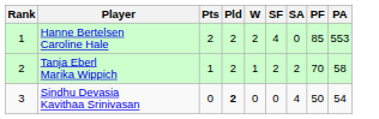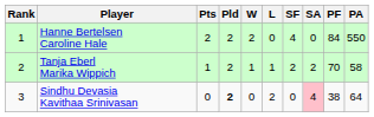 <table class=wikitable style="text-align:center; font-size:90%">
 <tr>
 <th width="20">Rank</th>
 <th width="200">Player</th>
 <th width="20">Pts</th>
 <th width="20">Pld</th>
 <th width="20">W</th>
+<th width="20">L</th>
 <th width="20">SF</th>
 <th width="20">SA</th>
 <th width="20">PF</th>
 <th width="20">PA</th>
 </tr>
 <tr bgcolor="#ccffcc">
 <td>1</td>
 <td style="text-align:left"> <a href='#'>Hanne Bertelsen</a><br> <a href='#'>Caroline Hale</a></td>
 <td>2</td>
 <td>2</td>
 <td>2</td>
+<td>0</td>
 <td>4</td>
 <td>0</td>
-<td>85</td>
-<td>553</td>
+<td>84</td>
+<td>550</td>
 </tr>
 <tr bgcolor="#ccffcc">
 <td>2</td>
 <td style="text-align:left"> <a href='#'>Tanja Eberl</a><br> <a href='#'>Marika Wippich</a></td>
 <td>1</td>
 <td>2</td>
+<td>1</td>
 <td>1</td>
 <td>2</td>
 <td>2</td>
 <td>70</td>
 <td>58</td>
 </tr>
 <tr>
 <td>3</td>
 <td style="text-align:left"> <a href='#'>Sindhu Devasia</a><br> <a href='#'>Kavithaa Srinivasan</a></td>
 <td>0</td>
 <td><strong>2</strong></td>
 <td>0</td>
+<td>2</td>
 <td>0</td>
-<td>4</td>
-<td>50</td>
-<td>54</td>
+<td style="background: pink;">4</td>
+<td>38</td>
+<td>64</td>
 </tr>
 </table>
